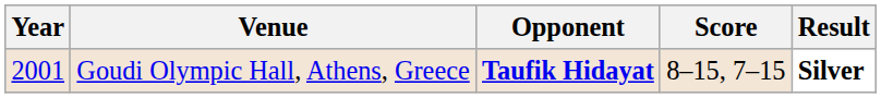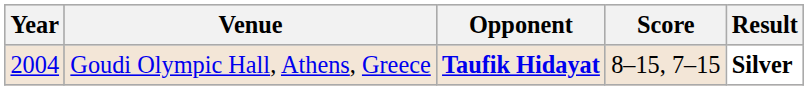 <table class="sortable wikitable" style="font-size: 95%;">
 <tr>
 <th>Year</th>
 <th>Venue</th>
 <th>Opponent</th>
 <th>Score</th>
 <th>Result</th>
 </tr>
 <tr style="background:#F3E6D7">
-<td align="center"><a href='#'>2001</a></td>
+<td align="center"><a href='#'>2004</a></td>
 <td align="left"><a href='#'>Goudi Olympic Hall</a>, <a href='#'>Athens</a>, <a href='#'>Greece</a></td>
 <td align="left"><strong> <a href='#'>Taufik Hidayat</a></strong></td>
 <td align="left">8–15, 7–15</td>
 <td style="text-align:left; background:white"> <strong>Silver</strong></td>
 </tr>
 </table>
